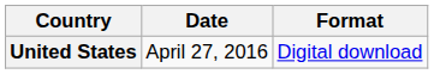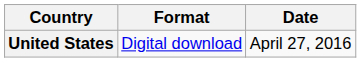 <table class="wikitable plainrowheaders">
 <tr>
 <th scope="col">Country</th>
+<th scope="col">Format</th>
 <th scope="col">Date</th>
-<th scope="col">Format</th>
 </tr>
 <tr>
 <th scope="row">United States</th>
+<td><a href='#'>Digital download</a></td>
 <td>April 27, 2016</td>
-<td><a href='#'>Digital download</a></td>
 </tr>
 </table>
